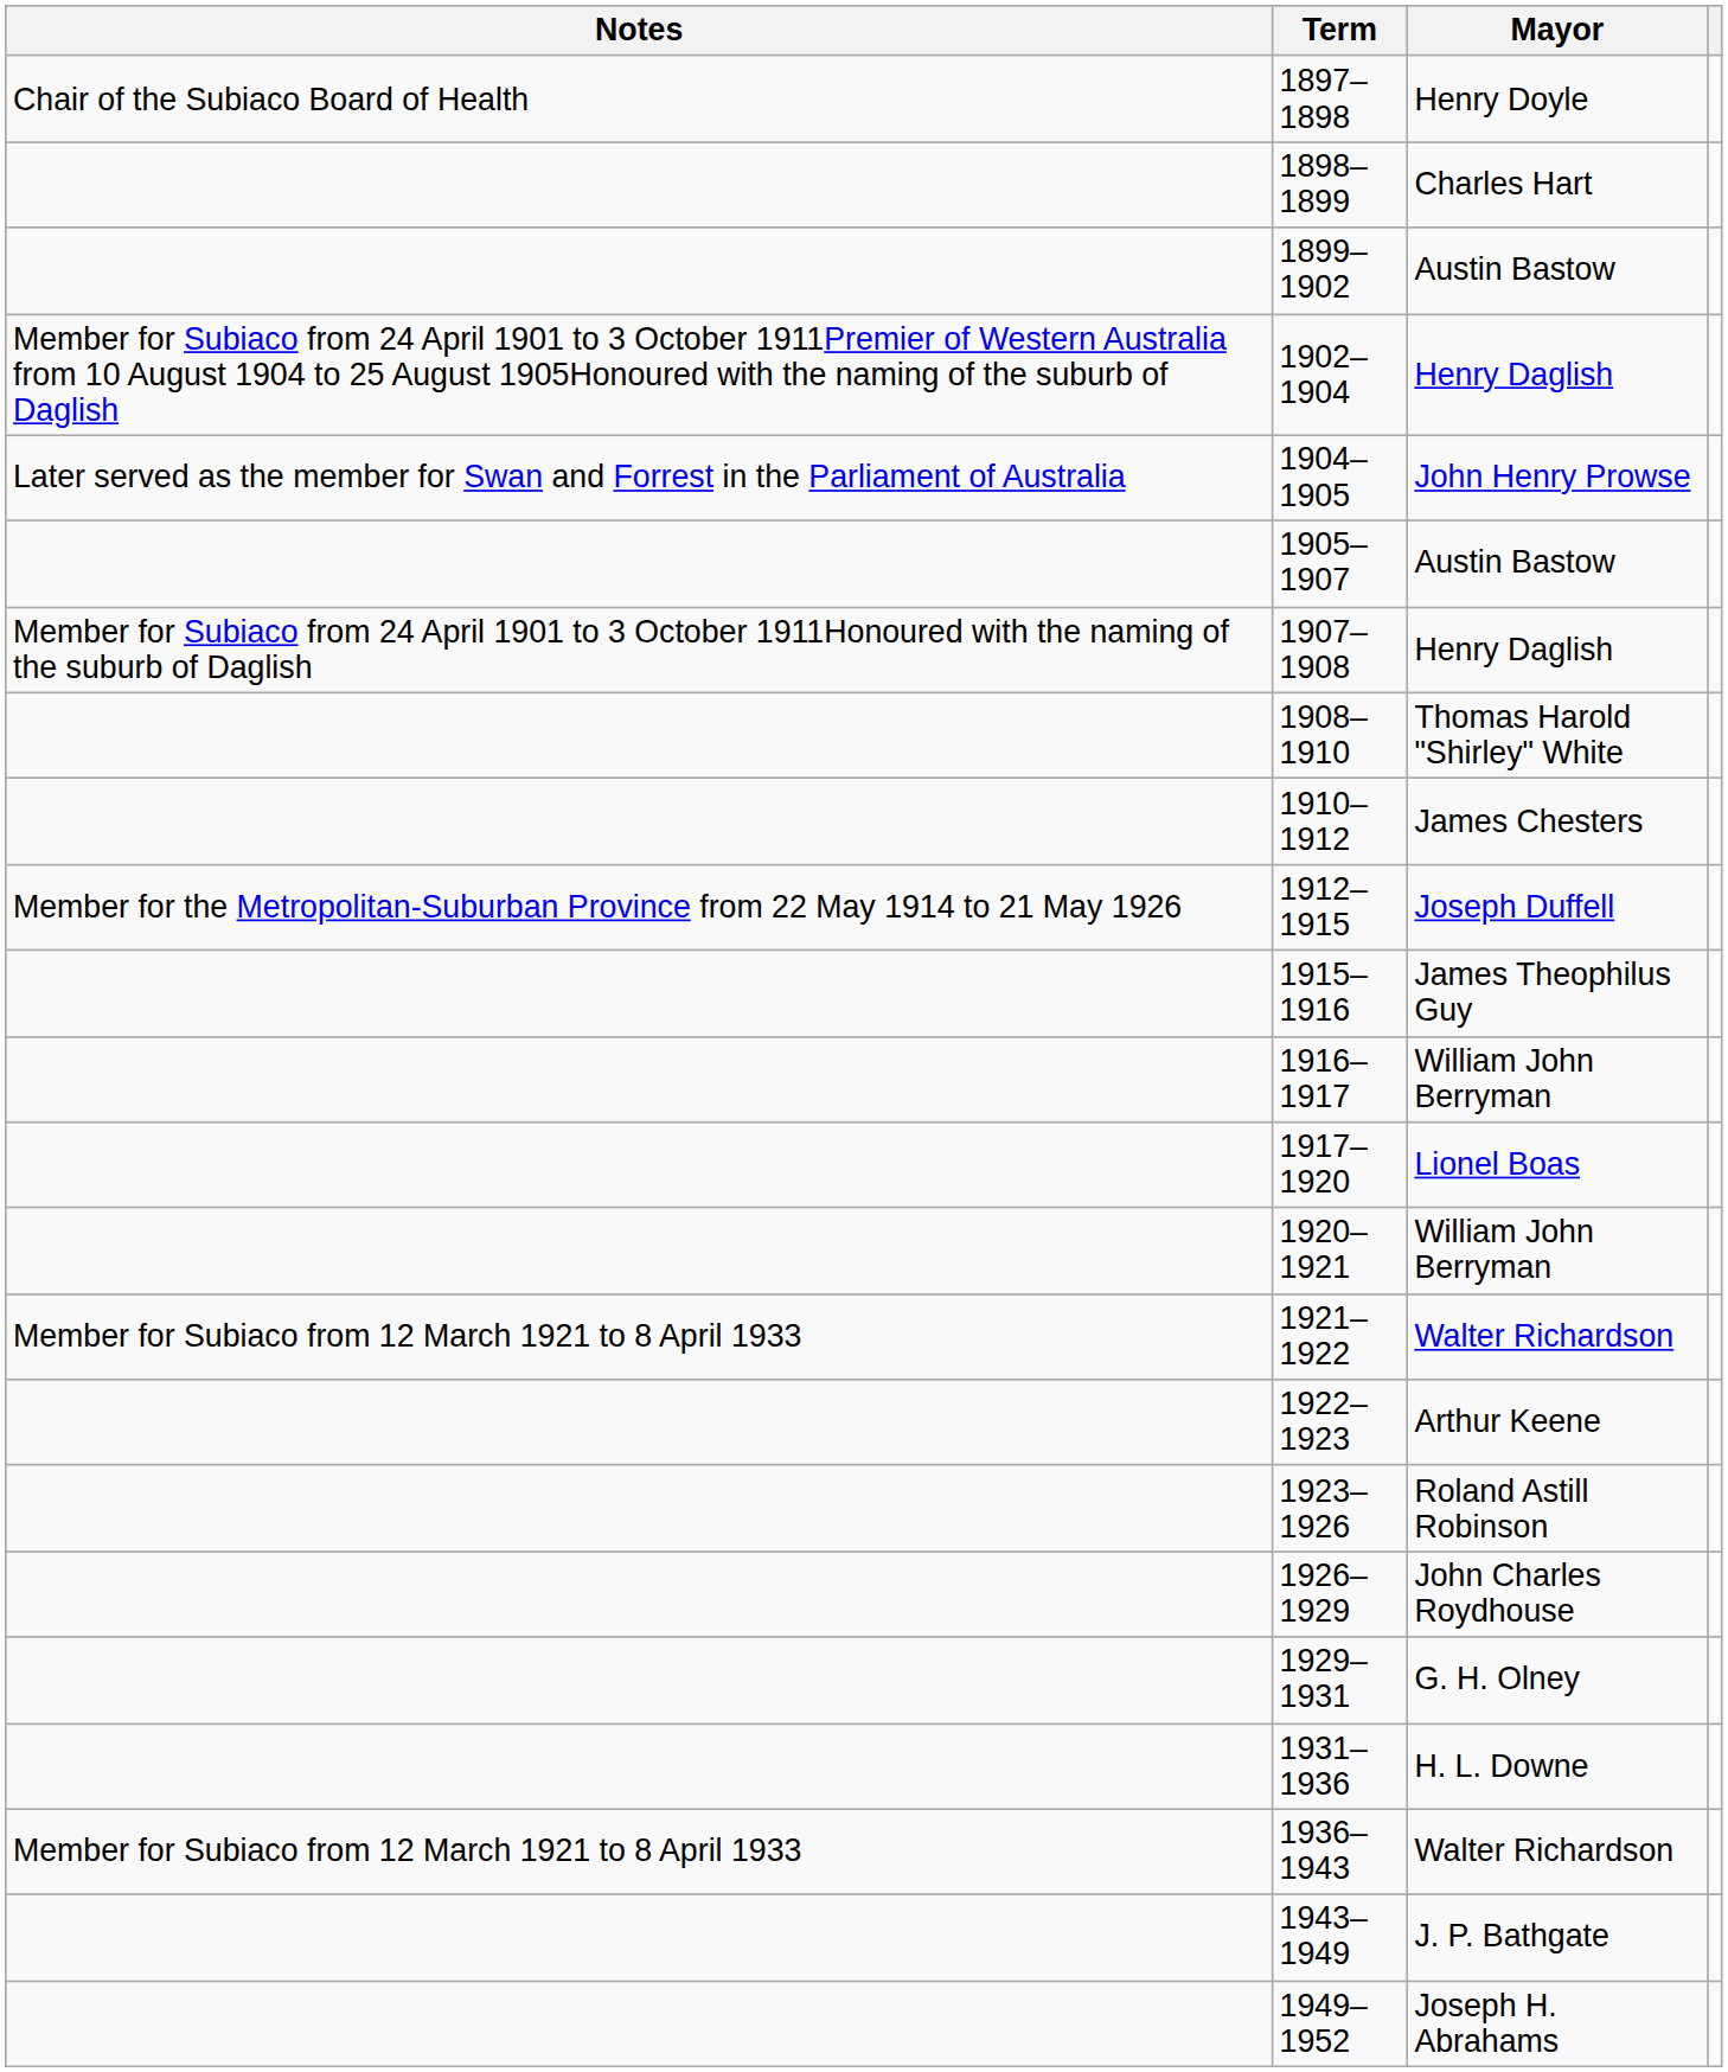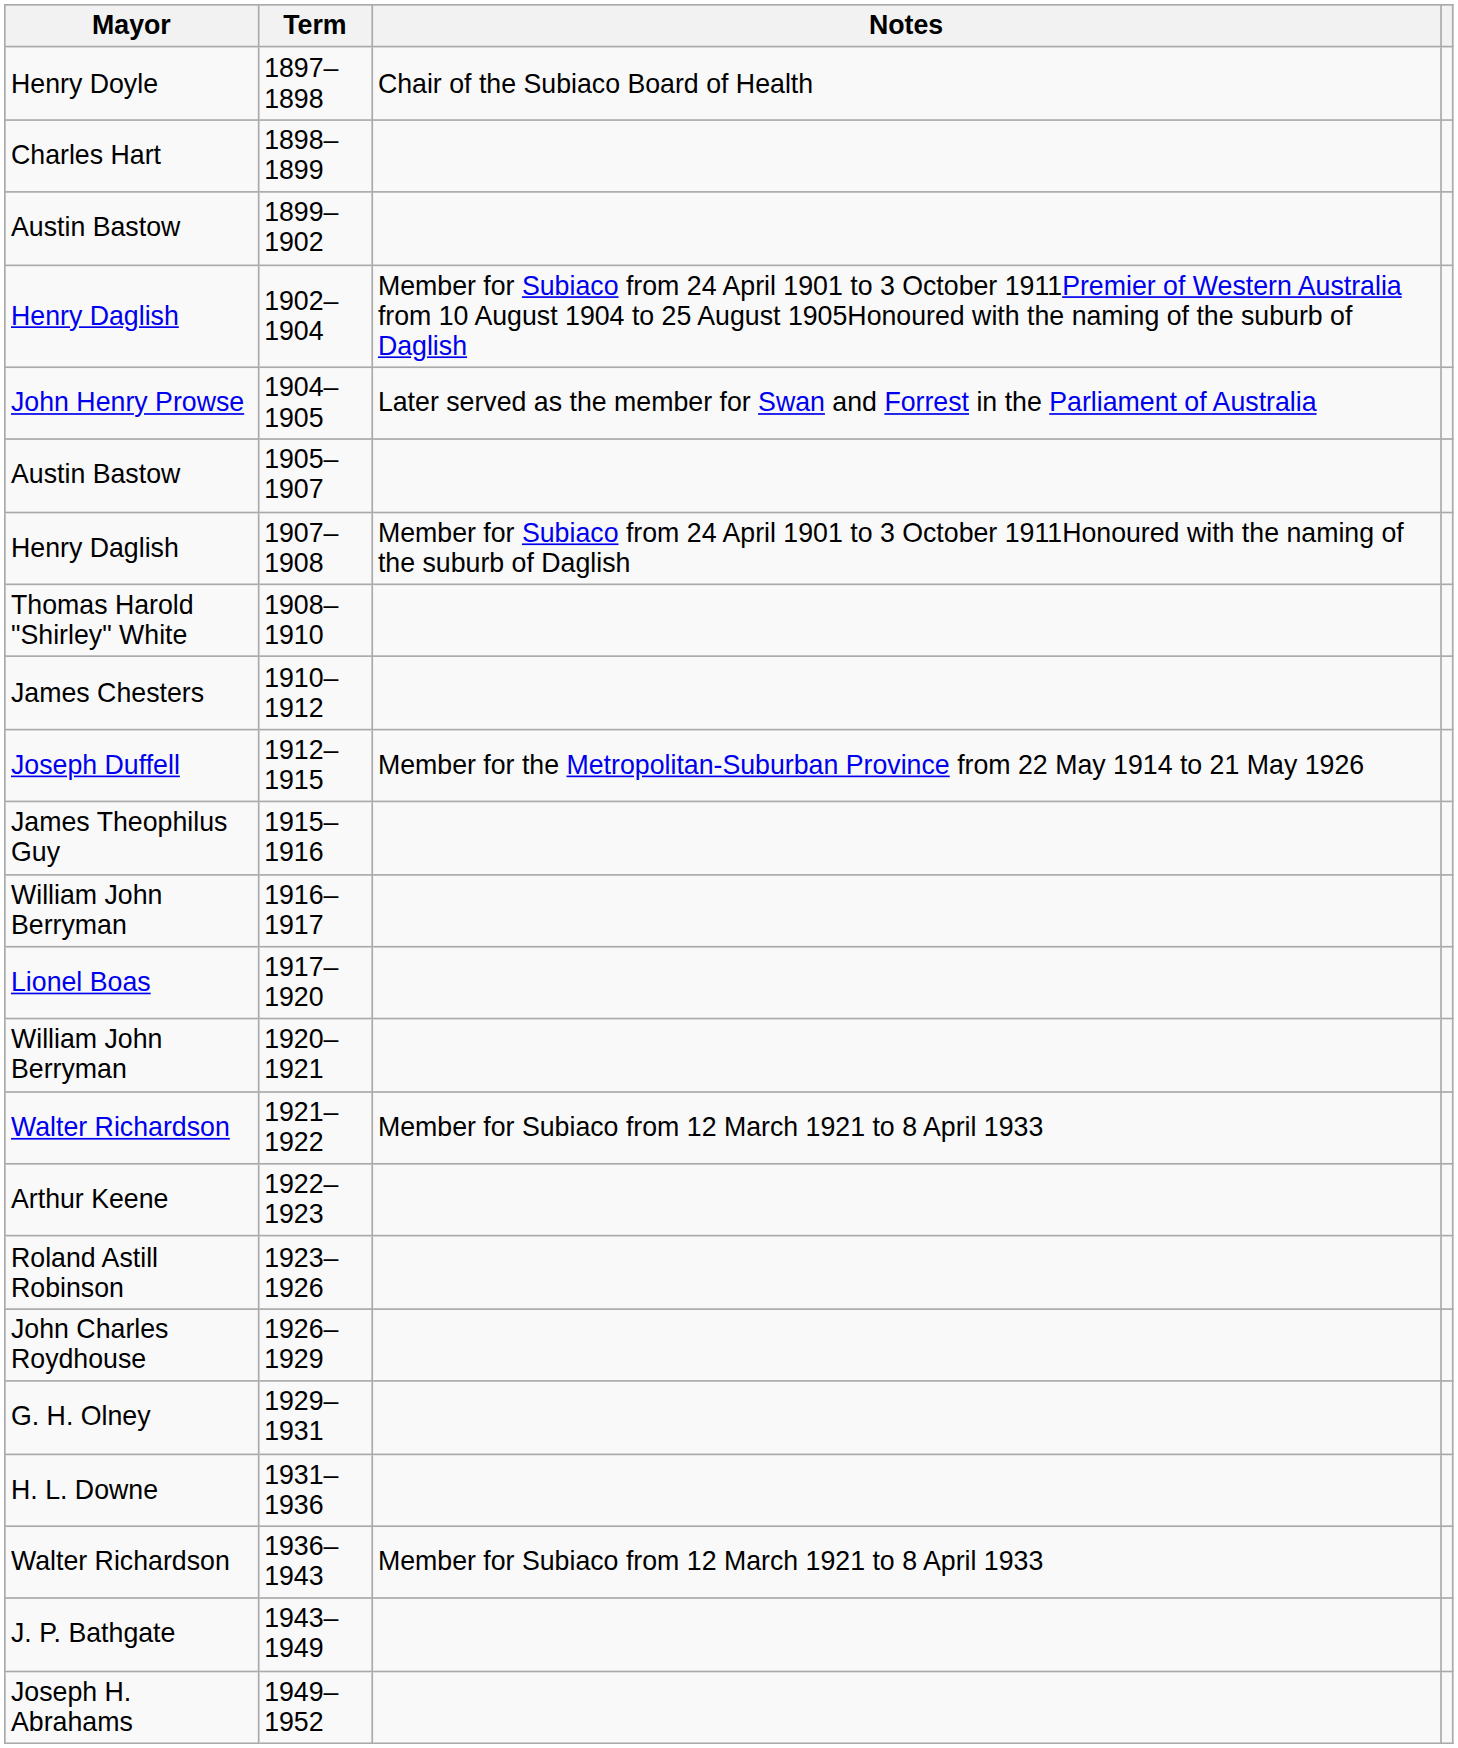 <table class="wikitable">
 <tr>
+<th>Mayor</th>
+<th>Term</th>
 <th>Notes</th>
-<th>Term</th>
-<th>Mayor</th>
 <th></th>
 </tr>
 <tr>
+<td>Henry Doyle</td>
+<td>1897–1898</td>
 <td>Chair of the Subiaco Board of Health</td>
-<td>1897–1898</td>
-<td>Henry Doyle</td>
 <td></td>
 </tr>
 <tr>
+<td>Charles Hart</td>
+<td>1898–1899</td>
 <td></td>
-<td>1898–1899</td>
-<td>Charles Hart</td>
 <td></td>
 </tr>
 <tr>
+<td>Austin Bastow</td>
+<td>1899–1902</td>
 <td></td>
-<td>1899–1902</td>
-<td>Austin Bastow</td>
 <td></td>
 </tr>
 <tr>
+<td><a href='#'>Henry Daglish</a></td>
+<td>1902–1904</td>
 <td>Member for <a href='#'>Subiaco</a> from 24 April 1901 to 3 October 1911<a href='#'>Premier of Western Australia</a> from 10 August 1904 to 25 August 1905Honoured with the naming of the suburb of <a href='#'>Daglish</a></td>
-<td>1902–1904</td>
-<td><a href='#'>Henry Daglish</a></td>
 <td></td>
 </tr>
 <tr>
+<td><a href='#'>John Henry Prowse</a></td>
+<td>1904–1905</td>
 <td>Later served as the member for <a href='#'>Swan</a> and <a href='#'>Forrest</a> in the <a href='#'>Parliament of Australia</a></td>
-<td>1904–1905</td>
-<td><a href='#'>John Henry Prowse</a></td>
 <td></td>
 </tr>
 <tr>
+<td>Austin Bastow</td>
+<td>1905–1907</td>
 <td></td>
-<td>1905–1907</td>
-<td>Austin Bastow</td>
 <td></td>
 </tr>
 <tr>
+<td>Henry Daglish</td>
+<td>1907–1908</td>
 <td>Member for <a href='#'>Subiaco</a> from 24 April 1901 to 3 October 1911Honoured with the naming of the suburb of Daglish</td>
-<td>1907–1908</td>
-<td>Henry Daglish</td>
 <td></td>
 </tr>
 <tr>
+<td>Thomas Harold "Shirley" White</td>
+<td>1908–1910</td>
 <td></td>
-<td>1908–1910</td>
-<td>Thomas Harold "Shirley" White</td>
 <td></td>
 </tr>
 <tr>
+<td>James Chesters</td>
+<td>1910–1912</td>
 <td></td>
-<td>1910–1912</td>
-<td>James Chesters</td>
 <td></td>
 </tr>
 <tr>
+<td><a href='#'>Joseph Duffell</a></td>
+<td>1912–1915</td>
 <td>Member for the <a href='#'>Metropolitan-Suburban Province</a> from 22 May 1914 to 21 May 1926</td>
-<td>1912–1915</td>
-<td><a href='#'>Joseph Duffell</a></td>
 <td></td>
 </tr>
 <tr>
+<td>James Theophilus Guy</td>
+<td>1915–1916</td>
 <td></td>
-<td>1915–1916</td>
-<td>James Theophilus Guy</td>
 <td></td>
 </tr>
 <tr>
+<td>William John Berryman</td>
+<td>1916–1917</td>
 <td></td>
-<td>1916–1917</td>
-<td>William John Berryman</td>
 <td></td>
 </tr>
 <tr>
+<td><a href='#'>Lionel Boas</a></td>
+<td>1917–1920</td>
 <td></td>
-<td>1917–1920</td>
-<td><a href='#'>Lionel Boas</a></td>
 <td></td>
 </tr>
 <tr>
+<td>William John Berryman</td>
+<td>1920–1921</td>
 <td></td>
-<td>1920–1921</td>
-<td>William John Berryman</td>
 <td></td>
 </tr>
 <tr>
+<td><a href='#'>Walter Richardson</a></td>
+<td>1921–1922</td>
 <td>Member for Subiaco from 12 March 1921 to 8 April 1933</td>
-<td>1921–1922</td>
-<td><a href='#'>Walter Richardson</a></td>
 <td></td>
 </tr>
 <tr>
+<td>Arthur Keene</td>
+<td>1922–1923</td>
 <td></td>
-<td>1922–1923</td>
-<td>Arthur Keene</td>
 <td></td>
 </tr>
 <tr>
+<td>Roland Astill Robinson</td>
+<td>1923–1926</td>
 <td></td>
-<td>1923–1926</td>
-<td>Roland Astill Robinson</td>
 <td></td>
 </tr>
 <tr>
+<td>John Charles Roydhouse</td>
+<td>1926–1929</td>
 <td></td>
-<td>1926–1929</td>
-<td>John Charles Roydhouse</td>
 <td></td>
 </tr>
 <tr>
+<td>G. H. Olney</td>
+<td>1929–1931</td>
 <td></td>
-<td>1929–1931</td>
-<td>G. H. Olney</td>
 <td></td>
 </tr>
 <tr>
+<td>H. L. Downe</td>
+<td>1931–1936</td>
 <td></td>
-<td>1931–1936</td>
-<td>H. L. Downe</td>
 <td></td>
 </tr>
 <tr>
+<td>Walter Richardson</td>
+<td>1936–1943</td>
 <td>Member for Subiaco from 12 March 1921 to 8 April 1933</td>
-<td>1936–1943</td>
-<td>Walter Richardson</td>
 <td></td>
 </tr>
 <tr>
+<td>J. P. Bathgate</td>
+<td>1943–1949</td>
 <td></td>
-<td>1943–1949</td>
-<td>J. P. Bathgate</td>
 <td></td>
 </tr>
 <tr>
+<td>Joseph H. Abrahams</td>
+<td>1949–1952</td>
 <td></td>
-<td>1949–1952</td>
-<td>Joseph H. Abrahams</td>
 <td></td>
 </tr>
 </table>
